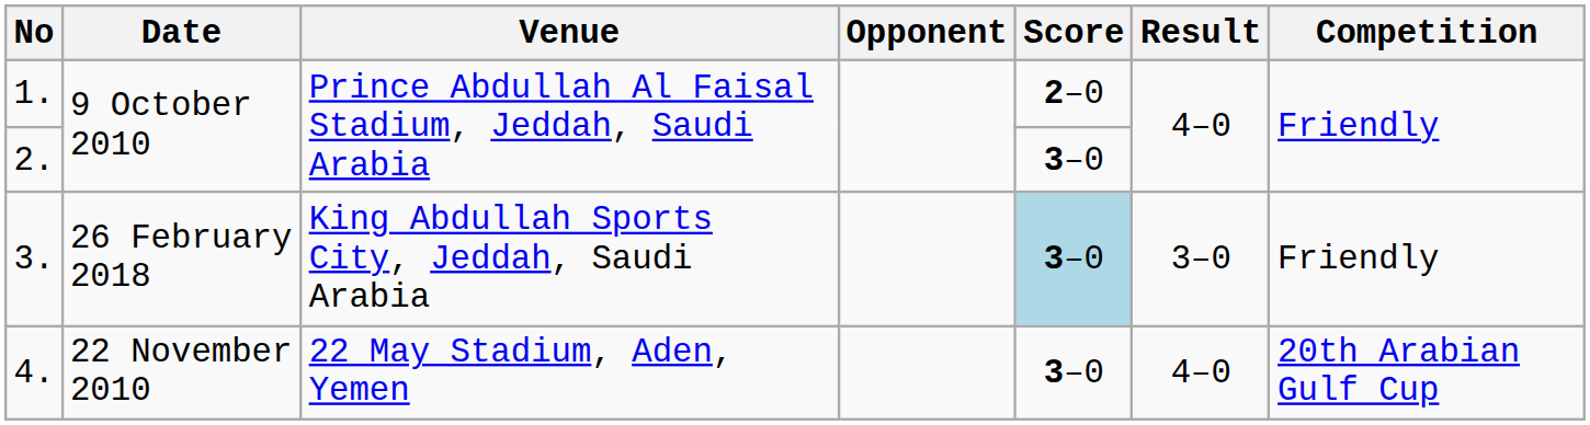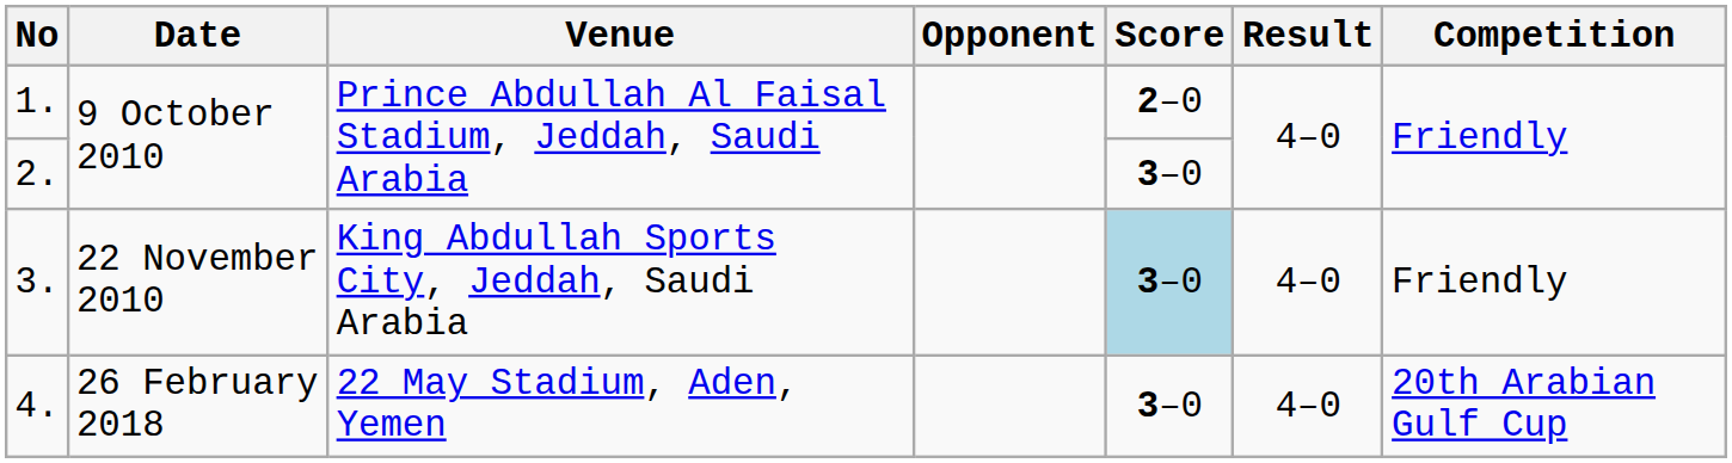 <table class="wikitable" style="font-size:100%;">
 <tr>
 <th>No</th>
 <th>Date</th>
 <th>Venue</th>
 <th>Opponent</th>
 <th>Score</th>
 <th>Result</th>
 <th>Competition</th>
 </tr>
 <tr>
 <td>1.</td>
 <td rowspan="2">9 October 2010</td>
 <td rowspan="2"><a href='#'>Prince Abdullah Al Faisal Stadium</a>, <a href='#'>Jeddah</a>, <a href='#'>Saudi Arabia</a></td>
 <td rowspan="2"></td>
 <td align=center><strong>2</strong>–0</td>
 <td rowspan="2" style="text-align:center">4–0</td>
 <td rowspan="2"><a href='#'>Friendly</a></td>
 </tr>
 <tr>
 <td>2.</td>
 <td align=center><strong>3</strong>–0</td>
 </tr>
 <tr>
 <td>3.</td>
-<td>26 February 2018</td>
+<td>22 November 2010</td>
 <td><a href='#'>King Abdullah Sports City</a>, <a href='#'>Jeddah</a>, Saudi Arabia</td>
 <td></td>
 <td align=center style="background: lightblue;"><strong>3</strong>–0</td>
-<td align=center>3–0</td>
+<td align=center>4–0</td>
 <td>Friendly</td>
 </tr>
 <tr>
 <td>4.</td>
-<td>22 November 2010</td>
+<td>26 February 2018</td>
 <td><a href='#'>22 May Stadium</a>, <a href='#'>Aden</a>, <a href='#'>Yemen</a></td>
 <td></td>
 <td align=center><strong>3</strong>–0</td>
 <td align=center>4–0</td>
 <td><a href='#'>20th Arabian Gulf Cup</a></td>
 </tr>
 </table>
